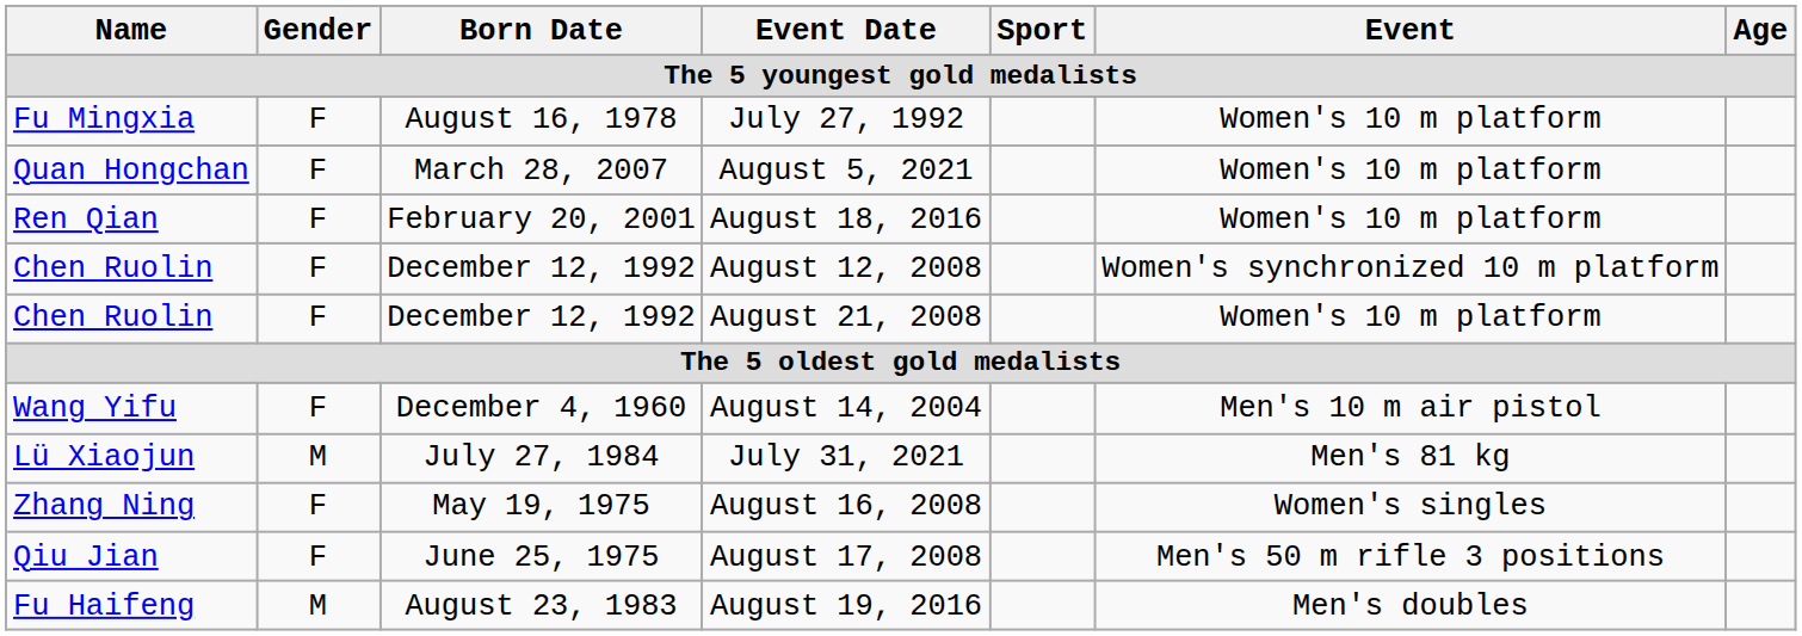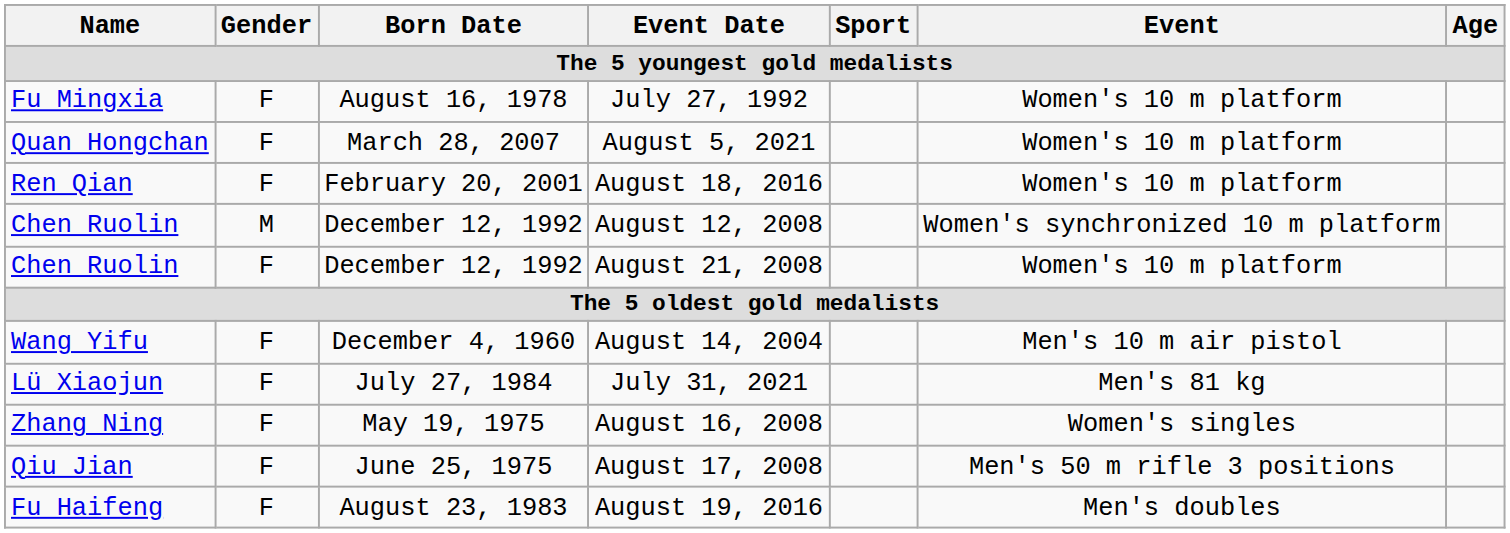 <table class="wikitable" style="text-align: center;">
 <tr>
 <th>Name</th>
 <th>Gender</th>
 <th>Born Date</th>
 <th>Event Date</th>
 <th>Sport</th>
 <th>Event</th>
 <th>Age</th>
 </tr>
 <tr style="background:#ddd;">
 <td colspan="12" style="text-align:center; font-size:90%; line-height:12px;"><strong>The 5 youngest gold medalists</strong></td>
 </tr>
 <tr>
 <td align=left><a href='#'>Fu Mingxia</a></td>
 <td>F</td>
 <td>August 16, 1978</td>
 <td>July 27, 1992</td>
 <td></td>
 <td>Women's 10 m platform</td>
 <td></td>
 </tr>
 <tr>
 <td align=left><a href='#'>Quan Hongchan</a></td>
 <td>F</td>
 <td>March 28, 2007</td>
 <td>August 5, 2021</td>
 <td></td>
 <td>Women's 10 m platform</td>
 <td></td>
 </tr>
 <tr>
 <td align=left><a href='#'>Ren Qian</a></td>
 <td>F</td>
 <td>February 20, 2001</td>
 <td>August 18, 2016</td>
 <td></td>
 <td>Women's 10 m platform</td>
 <td></td>
 </tr>
 <tr>
 <td align=left><a href='#'>Chen Ruolin</a></td>
-<td>F</td>
+<td>M</td>
 <td>December 12, 1992</td>
 <td>August 12, 2008</td>
 <td></td>
 <td>Women's synchronized 10 m platform</td>
 <td></td>
 </tr>
 <tr>
 <td align=left><a href='#'>Chen Ruolin</a></td>
 <td>F</td>
 <td>December 12, 1992</td>
 <td>August 21, 2008</td>
 <td></td>
 <td>Women's 10 m platform</td>
 <td></td>
 </tr>
 <tr style="background:#ddd;">
 <td colspan="12" style="text-align:center; font-size:90%; line-height:12px;"><strong>The 5 oldest gold medalists</strong></td>
 </tr>
 <tr>
 <td align=left><a href='#'>Wang Yifu</a></td>
 <td>F</td>
 <td>December 4, 1960</td>
 <td>August 14, 2004</td>
 <td></td>
 <td>Men's 10 m air pistol</td>
 <td></td>
 </tr>
 <tr>
 <td align=left><a href='#'>Lü Xiaojun</a></td>
-<td>M</td>
+<td>F</td>
 <td>July 27, 1984</td>
 <td>July 31, 2021</td>
 <td></td>
 <td>Men's 81 kg</td>
 <td></td>
 </tr>
 <tr>
 <td align=left><a href='#'>Zhang Ning</a></td>
 <td>F</td>
 <td>May 19, 1975</td>
 <td>August 16, 2008</td>
 <td></td>
 <td>Women's singles</td>
 <td></td>
 </tr>
 <tr>
 <td align=left><a href='#'>Qiu Jian</a></td>
 <td>F</td>
 <td>June 25, 1975</td>
 <td>August 17, 2008</td>
 <td></td>
 <td>Men's 50 m rifle 3 positions</td>
 <td></td>
 </tr>
 <tr>
 <td align=left><a href='#'>Fu Haifeng</a></td>
-<td>M</td>
+<td>F</td>
 <td>August 23, 1983</td>
 <td>August 19, 2016</td>
 <td></td>
 <td>Men's doubles</td>
 <td></td>
 </tr>
 </table>
